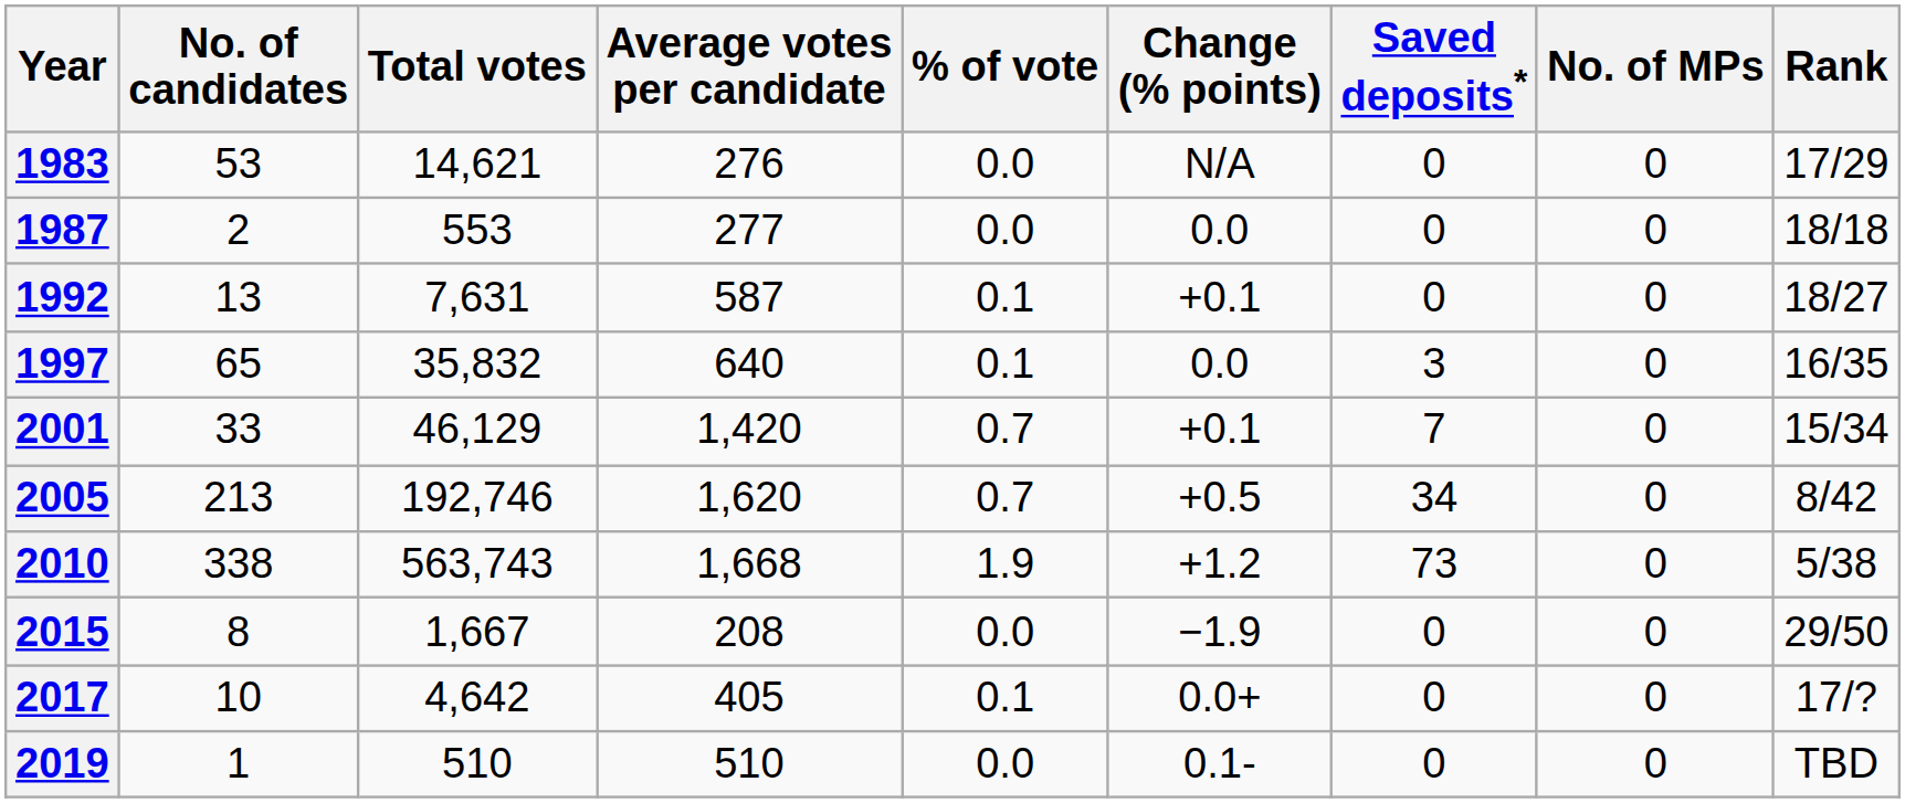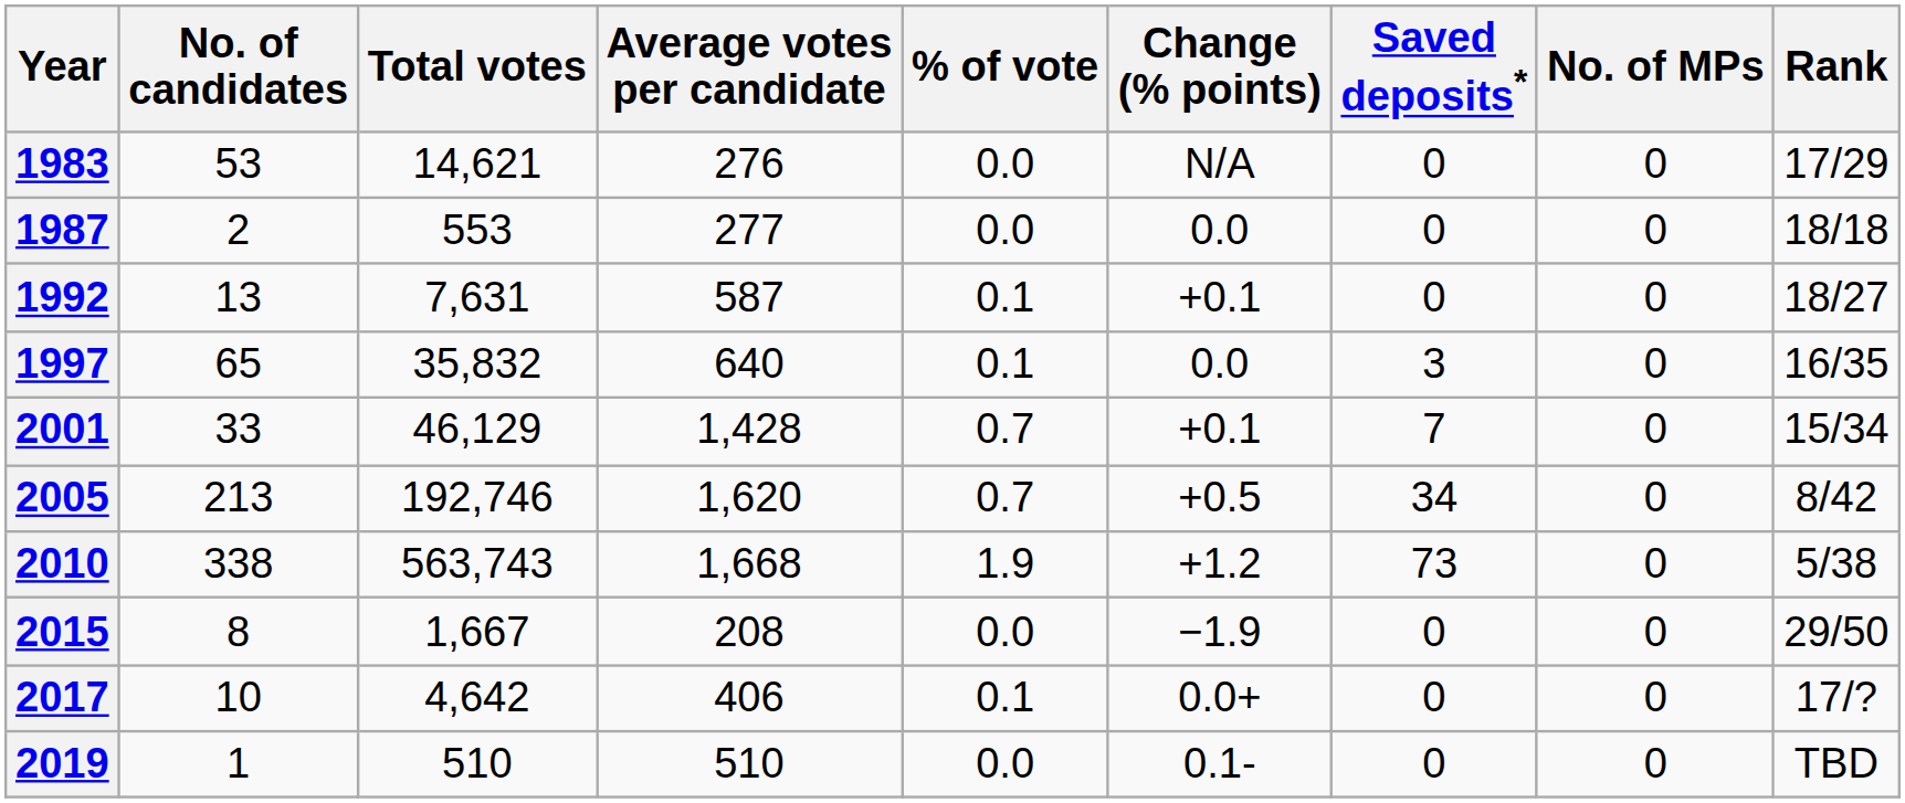 <table class="wikitable sortable">
 <tr>
 <th>Year</th>
 <th>No. of<br>candidates</th>
 <th>Total votes</th>
 <th>Average votes<br>per candidate</th>
 <th>% of vote</th>
 <th>Change<br>(% points)</th>
 <th><a href='#'>Saved<br>deposits</a><sup><strong>*</strong></sup></th>
 <th>No. of MPs</th>
 <th>Rank</th>
 </tr>
 <tr style="text-align:center;">
 <th style="text-align:left;"><a href='#'>1983</a></th>
 <td>53</td>
 <td>14,621</td>
 <td>276</td>
 <td>0.0</td>
 <td>N/A</td>
 <td>0</td>
 <td>0</td>
 <td>17/29 </td>
 </tr>
 <tr style="text-align:center;">
 <th style="text-align:left;"><a href='#'>1987</a></th>
 <td>2</td>
 <td>553</td>
 <td>277</td>
 <td>0.0</td>
 <td>0.0</td>
 <td>0</td>
 <td>0</td>
 <td>18/18 </td>
 </tr>
 <tr style="text-align:center;">
 <th style="text-align:left;"><a href='#'>1992</a></th>
 <td>13</td>
 <td>7,631</td>
 <td>587</td>
 <td>0.1</td>
 <td>+0.1</td>
 <td>0</td>
 <td>0</td>
 <td>18/27 </td>
 </tr>
 <tr style="text-align:center;">
 <th style="text-align:left;"><a href='#'>1997</a></th>
 <td>65</td>
 <td>35,832</td>
 <td>640</td>
 <td>0.1</td>
 <td>0.0</td>
 <td>3</td>
 <td>0</td>
 <td>16/35 </td>
 </tr>
 <tr style="text-align:center;">
 <th style="text-align:left;"><a href='#'>2001</a></th>
 <td>33</td>
 <td>46,129</td>
-<td>1,420</td>
+<td>1,428</td>
 <td>0.7</td>
 <td>+0.1</td>
 <td>7</td>
 <td>0</td>
 <td>15/34 </td>
 </tr>
 <tr style="text-align:center;">
 <th style="text-align:left;"><a href='#'>2005</a></th>
 <td>213</td>
 <td>192,746</td>
 <td>1,620</td>
 <td>0.7</td>
 <td>+0.5</td>
 <td>34</td>
 <td>0</td>
 <td>8/42 </td>
 </tr>
 <tr style="text-align:center;">
 <th style="text-align:left;"><a href='#'>2010</a></th>
 <td>338</td>
 <td>563,743</td>
 <td>1,668</td>
 <td>1.9</td>
 <td>+1.2</td>
 <td>73</td>
 <td>0</td>
 <td>5/38 </td>
 </tr>
 <tr style="text-align:center;">
 <th style="text-align:left;"><a href='#'>2015</a></th>
 <td>8</td>
 <td>1,667</td>
 <td>208</td>
 <td>0.0</td>
 <td>−1.9</td>
 <td>0</td>
 <td>0</td>
 <td>29/50 </td>
 </tr>
 <tr style="text-align:center;">
 <th style="text-align:left;"><a href='#'>2017</a></th>
 <td>10</td>
 <td>4,642</td>
-<td>405</td>
+<td>406</td>
 <td>0.1</td>
 <td>0.0+</td>
 <td>0</td>
 <td>0</td>
 <td>17/? </td>
 </tr>
 <tr style="text-align:center;">
 <th style="text-align:left;"><a href='#'>2019</a></th>
 <td>1</td>
 <td>510</td>
 <td>510</td>
 <td>0.0</td>
 <td>0.1-</td>
 <td>0</td>
 <td>0</td>
 <td>TBD</td>
 </tr>
 </table>
